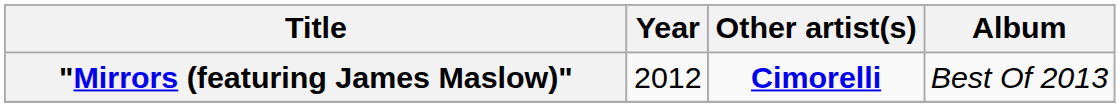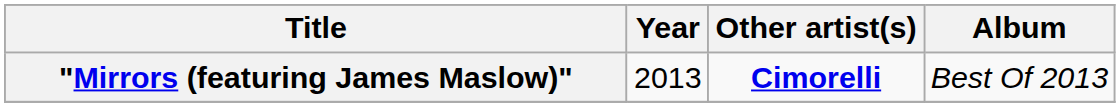 <table class="wikitable plainrowheaders" style="text-align:center">
 <tr>
 <th scope="col" style="width:20em;">Title</th>
 <th scope="col">Year</th>
 <th scope="col">Other artist(s)</th>
 <th scope="col">Album</th>
 </tr>
 <tr>
 <th scope="row">"<a href='#'>Mirrors</a> (featuring James Maslow)"</th>
-<td>2012</td>
+<td>2013</td>
 <td><strong><a href='#'>Cimorelli</a></strong></td>
 <td><em>Best Of 2013</em></td>
 </tr>
 <tr>
 </tr>
 </table>
